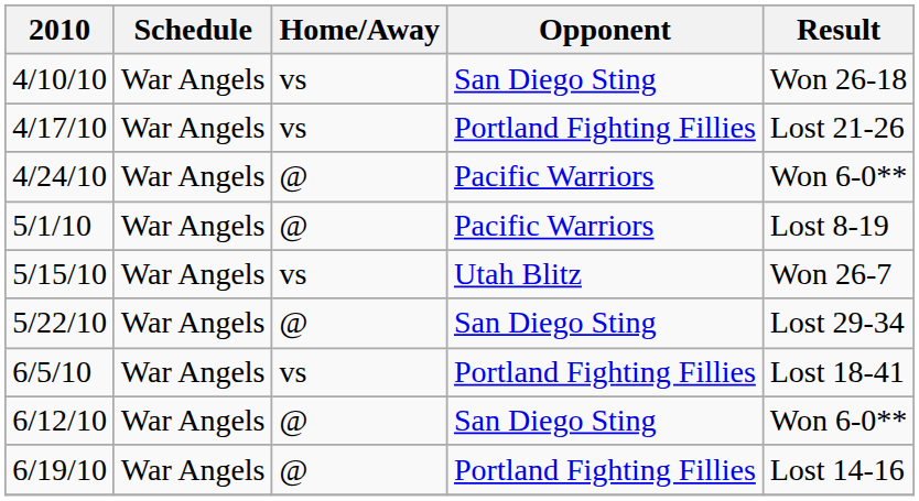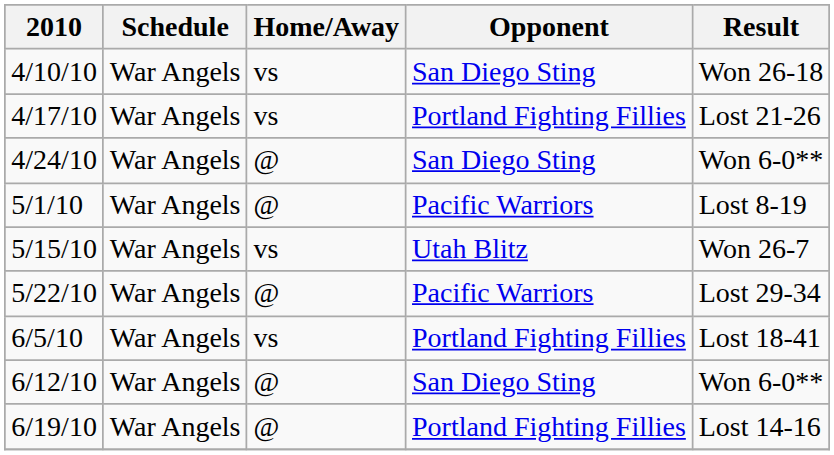 <table class="wikitable">
 <tr>
 <th>2010</th>
 <th>Schedule</th>
 <th>Home/Away</th>
 <th>Opponent</th>
 <th>Result</th>
 </tr>
 <tr>
 <td>4/10/10</td>
 <td>War Angels</td>
 <td><div>vs</div></td>
 <td><a href='#'>San Diego Sting</a></td>
 <td>Won 26-18</td>
 </tr>
 <tr>
 <td>4/17/10</td>
 <td>War Angels</td>
 <td><div>vs</div></td>
 <td><a href='#'>Portland Fighting Fillies</a></td>
 <td>Lost 21-26</td>
 </tr>
 <tr>
 <td>4/24/10</td>
 <td>War Angels</td>
 <td><div>@</div></td>
-<td><a href='#'>Pacific Warriors</a></td>
+<td><a href='#'>San Diego Sting</a></td>
 <td>Won 6-0**</td>
 </tr>
 <tr>
 <td>5/1/10</td>
 <td>War Angels</td>
 <td><div>@</div></td>
 <td><a href='#'>Pacific Warriors</a></td>
 <td>Lost 8-19</td>
 </tr>
 <tr>
 <td>5/15/10</td>
 <td>War Angels</td>
 <td><div>vs</div></td>
 <td><a href='#'>Utah Blitz</a></td>
 <td>Won 26-7</td>
 </tr>
 <tr>
 <td>5/22/10</td>
 <td>War Angels</td>
 <td><div>@</div></td>
-<td><a href='#'>San Diego Sting</a></td>
+<td><a href='#'>Pacific Warriors</a></td>
 <td>Lost 29-34</td>
 </tr>
 <tr>
 <td>6/5/10</td>
 <td>War Angels</td>
 <td><div>vs</div></td>
 <td><a href='#'>Portland Fighting Fillies</a></td>
 <td>Lost 18-41</td>
 </tr>
 <tr>
 <td>6/12/10</td>
 <td>War Angels</td>
 <td><div>@</div></td>
 <td><a href='#'>San Diego Sting</a></td>
 <td>Won 6-0**</td>
 </tr>
 <tr>
 <td>6/19/10</td>
 <td>War Angels</td>
 <td><div>@</div></td>
 <td><a href='#'>Portland Fighting Fillies</a></td>
 <td>Lost 14-16</td>
 </tr>
 <tr>
 </tr>
 </table>
